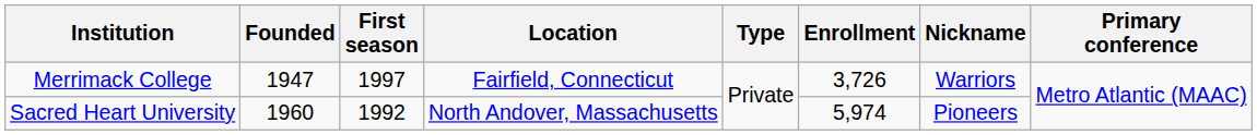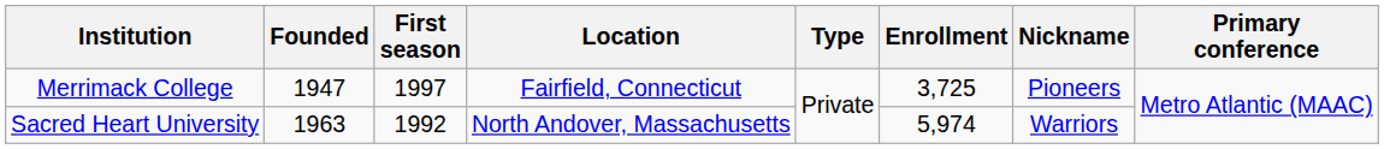 <table class="wikitable sortable" style="text-align:center">
 <tr>
 <th>Institution</th>
 <th>Founded</th>
 <th>First<br>season</th>
 <th>Location</th>
 <th>Type</th>
 <th>Enrollment</th>
 <th>Nickname</th>
 <th>Primary<br>conference</th>
 </tr>
 <tr>
 <td><a href='#'>Merrimack College</a></td>
 <td>1947</td>
 <td>1997</td>
 <td><a href='#'>Fairfield, Connecticut</a></td>
 <td rowspan=2>Private</td>
-<td>3,726</td>
-<td><a href='#'>Warriors</a></td>
+<td>3,725</td>
+<td><a href='#'>Pioneers</a></td>
 <td rowspan=2><a href='#'>Metro Atlantic (MAAC)</a></td>
 </tr>
 <tr>
 <td><a href='#'>Sacred Heart University</a></td>
-<td>1960</td>
+<td>1963</td>
 <td>1992</td>
 <td><a href='#'>North Andover, Massachusetts</a></td>
 <td>5,974</td>
-<td><a href='#'>Pioneers</a></td>
+<td><a href='#'>Warriors</a></td>
 </tr>
 </table>
